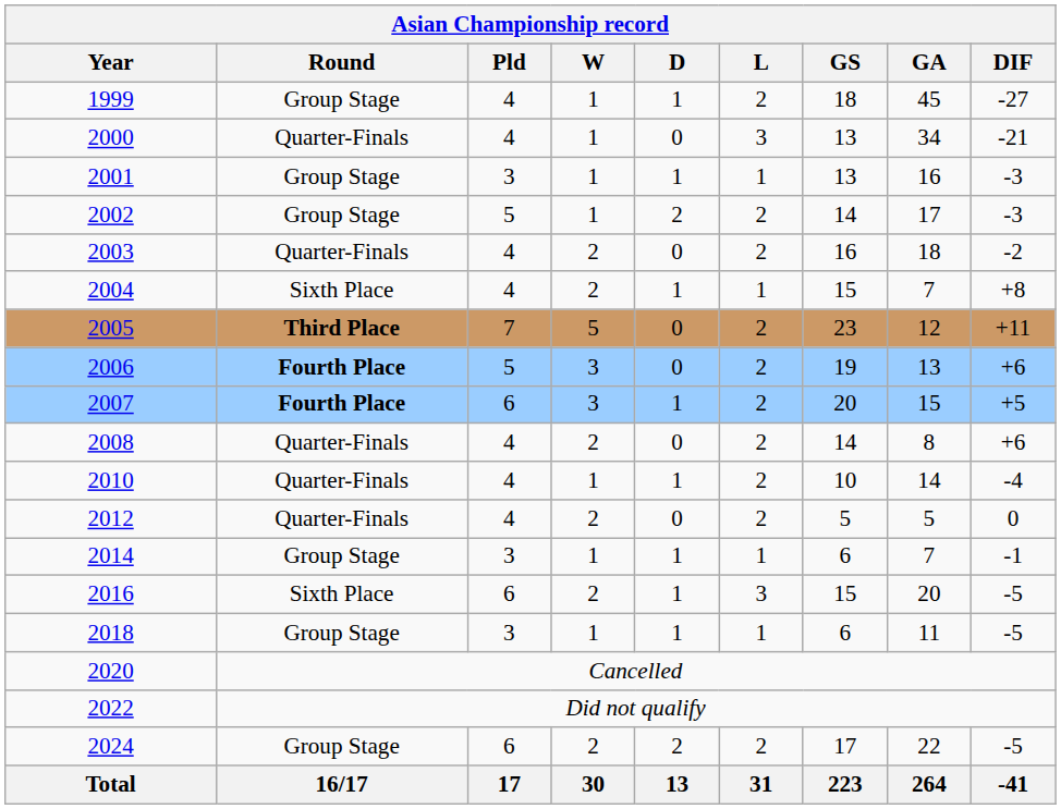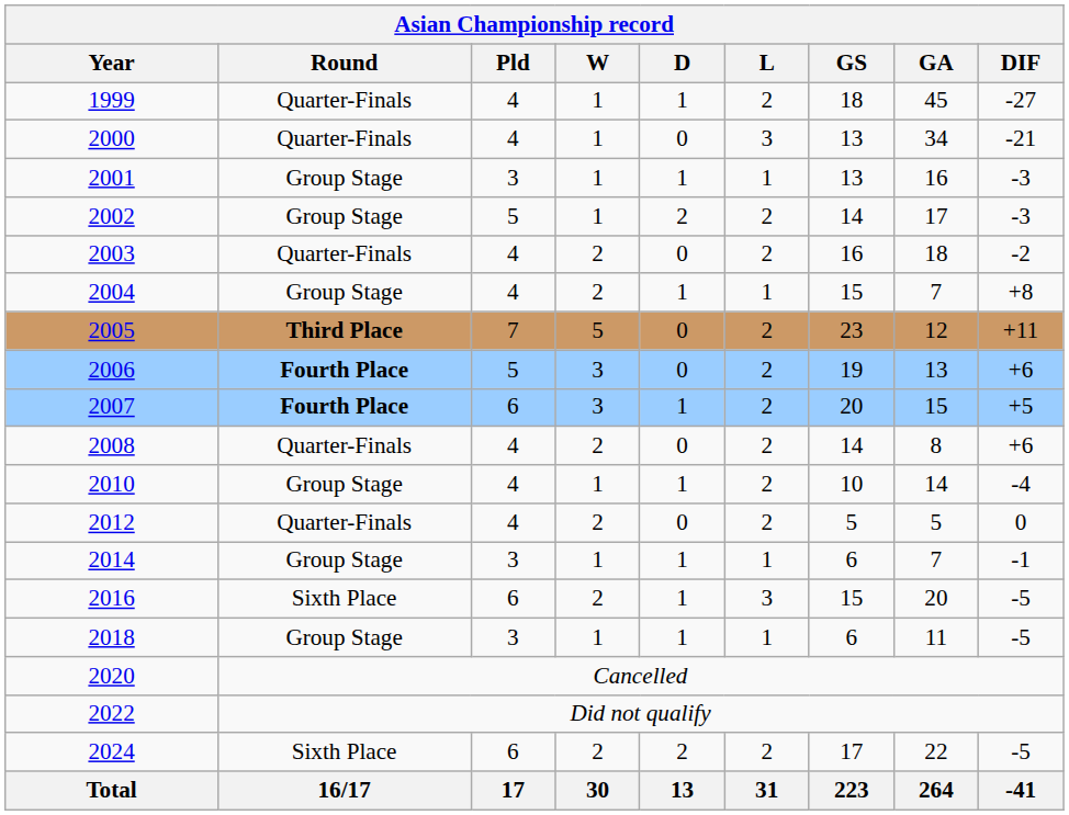 <table class="wikitable" style="text-align: center;font-size:90%;">
 <tr>
 <th colspan=9><a href='#'>Asian Championship record</a></th>
 </tr>
 <tr>
 <th width=125px>Year</th>
 <th width=150px>Round</th>
 <th width=8%>Pld</th>
 <th width=8%>W</th>
 <th width=8%>D</th>
 <th width=8%>L</th>
 <th width=8%>GS</th>
 <th width=8%>GA</th>
 <th width=8%>DIF</th>
 </tr>
 <tr bgcolor=>
 <td> <a href='#'>1999</a></td>
-<td>Group Stage</td>
+<td>Quarter-Finals</td>
 <td>4</td>
 <td>1</td>
 <td>1</td>
 <td>2</td>
 <td>18</td>
 <td>45</td>
 <td>-27</td>
 </tr>
 <tr bgcolor=>
 <td> <a href='#'>2000</a></td>
 <td>Quarter-Finals</td>
 <td>4</td>
 <td>1</td>
 <td>0</td>
 <td>3</td>
 <td>13</td>
 <td>34</td>
 <td>-21</td>
 </tr>
 <tr bgcolor=>
 <td> <a href='#'>2001</a></td>
 <td>Group Stage</td>
 <td>3</td>
 <td>1</td>
 <td>1</td>
 <td>1</td>
 <td>13</td>
 <td>16</td>
 <td>-3</td>
 </tr>
 <tr bgcolor=>
 <td> <a href='#'>2002</a></td>
 <td>Group Stage</td>
 <td>5</td>
 <td>1</td>
 <td>2</td>
 <td>2</td>
 <td>14</td>
 <td>17</td>
 <td>-3</td>
 </tr>
 <tr bgcolor=>
 <td> <a href='#'>2003</a></td>
 <td>Quarter-Finals</td>
 <td>4</td>
 <td>2</td>
 <td>0</td>
 <td>2</td>
 <td>16</td>
 <td>18</td>
 <td>-2</td>
 </tr>
 <tr bgcolor=>
 <td> <a href='#'>2004</a></td>
-<td>Sixth Place</td>
+<td>Group Stage</td>
 <td>4</td>
 <td>2</td>
 <td>1</td>
 <td>1</td>
 <td>15</td>
 <td>7</td>
 <td>+8</td>
 </tr>
 <tr bgcolor="#cc9966">
 <td> <a href='#'>2005</a></td>
 <td><strong>Third Place</strong></td>
 <td>7</td>
 <td>5</td>
 <td>0</td>
 <td>2</td>
 <td>23</td>
 <td>12</td>
 <td>+11</td>
 </tr>
 <tr bgcolor="#9acdff">
 <td> <a href='#'>2006</a></td>
 <td><strong>Fourth Place</strong></td>
 <td>5</td>
 <td>3</td>
 <td>0</td>
 <td>2</td>
 <td>19</td>
 <td>13</td>
 <td>+6</td>
 </tr>
 <tr bgcolor="#9acdff">
 <td> <a href='#'>2007</a></td>
 <td><strong>Fourth Place</strong></td>
 <td>6</td>
 <td>3</td>
 <td>1</td>
 <td>2</td>
 <td>20</td>
 <td>15</td>
 <td>+5</td>
 </tr>
 <tr bgcolor=>
 <td> <a href='#'>2008</a></td>
 <td>Quarter-Finals</td>
 <td>4</td>
 <td>2</td>
 <td>0</td>
 <td>2</td>
 <td>14</td>
 <td>8</td>
 <td>+6</td>
 </tr>
 <tr bgcolor=>
 <td> <a href='#'>2010</a></td>
-<td>Quarter-Finals</td>
+<td>Group Stage</td>
 <td>4</td>
 <td>1</td>
 <td>1</td>
 <td>2</td>
 <td>10</td>
 <td>14</td>
 <td>-4</td>
 </tr>
 <tr bgcolor=>
 <td> <a href='#'>2012</a></td>
 <td>Quarter-Finals</td>
 <td>4</td>
 <td>2</td>
 <td>0</td>
 <td>2</td>
 <td>5</td>
 <td>5</td>
 <td>0</td>
 </tr>
 <tr bgcolor=>
 <td> <a href='#'>2014</a></td>
 <td>Group Stage</td>
 <td>3</td>
 <td>1</td>
 <td>1</td>
 <td>1</td>
 <td>6</td>
 <td>7</td>
 <td>-1</td>
 </tr>
 <tr bgcolor=>
 <td> <a href='#'>2016</a></td>
 <td>Sixth Place</td>
 <td>6</td>
 <td>2</td>
 <td>1</td>
 <td>3</td>
 <td>15</td>
 <td>20</td>
 <td>-5</td>
 </tr>
 <tr bgcolor=>
 <td> <a href='#'>2018</a></td>
 <td>Group Stage</td>
 <td>3</td>
 <td>1</td>
 <td>1</td>
 <td>1</td>
 <td>6</td>
 <td>11</td>
 <td>-5</td>
 </tr>
 <tr>
 <td> <a href='#'>2020</a></td>
 <td colspan=8><em>Cancelled</em></td>
 </tr>
 <tr>
 <td> <a href='#'>2022</a></td>
 <td colspan=8><em>Did not qualify</em></td>
 </tr>
 <tr>
 <td> <a href='#'>2024</a></td>
-<td>Group Stage</td>
+<td>Sixth Place</td>
 <td>6</td>
 <td>2</td>
 <td>2</td>
 <td>2</td>
 <td>17</td>
 <td>22</td>
 <td>-5</td>
 </tr>
 <tr>
 <th><strong>Total</strong></th>
 <th>16/17</th>
 <th>17</th>
 <th>30</th>
 <th>13</th>
 <th>31</th>
 <th>223</th>
 <th>264</th>
 <th>-41</th>
 </tr>
 </table>
